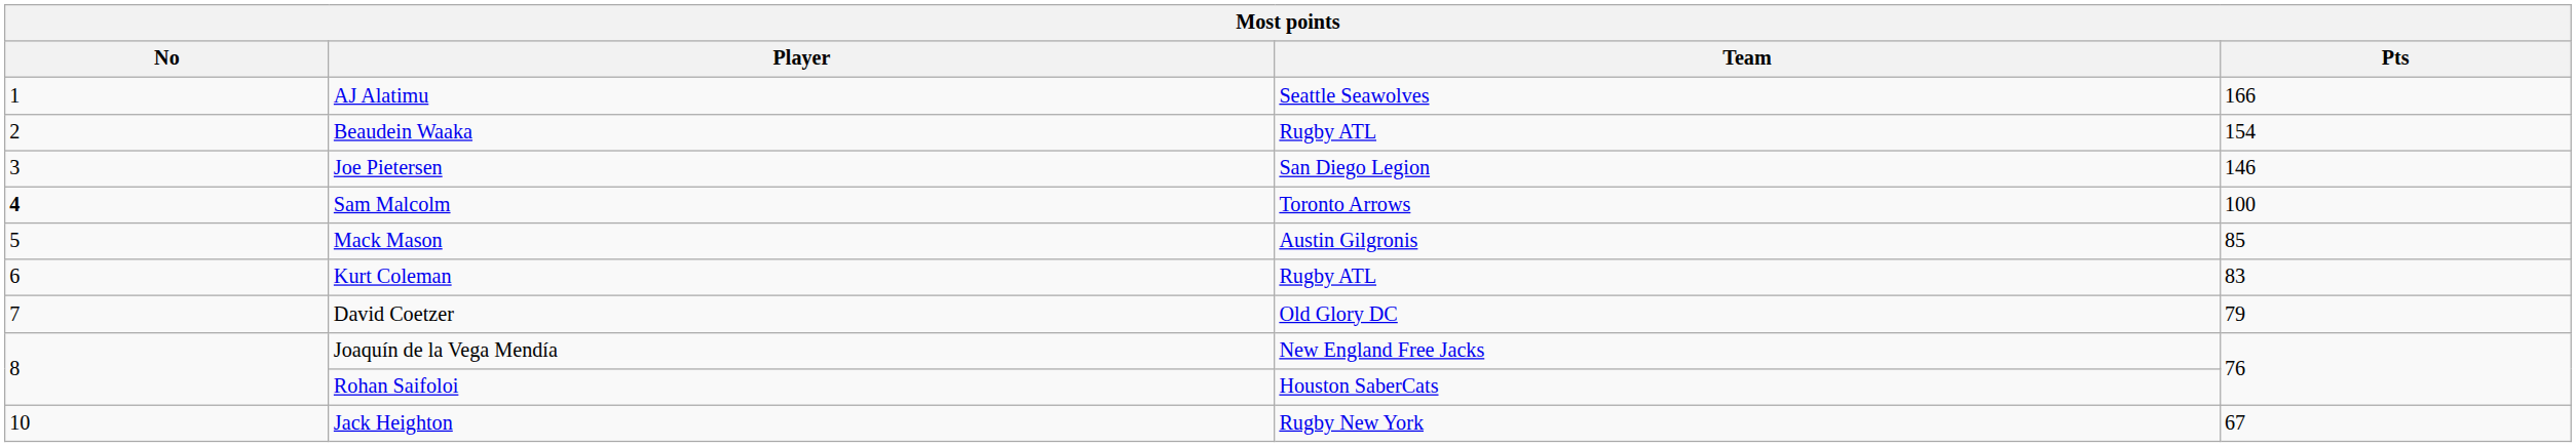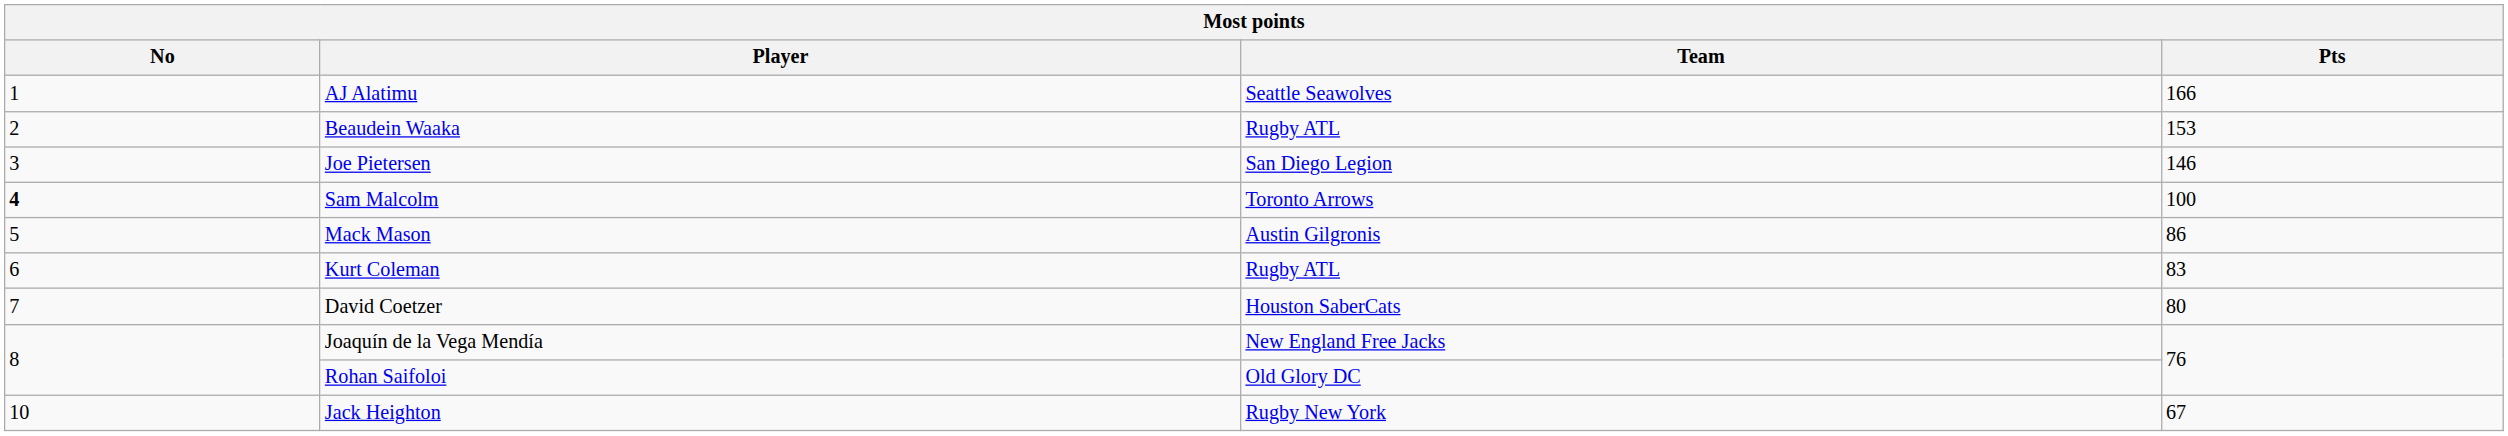 <table class="wikitable collapsible sortable" style="text-align:left; line-height:130%; width:100%;">
 <tr>
 <th colspan="100%">Most points</th>
 </tr>
 <tr>
 <th style="width:12%;">No</th>
 <th style="width:35%;">Player</th>
 <th style="width:35%;">Team</th>
 <th style="width:13%;">Pts<br></th>
 </tr>
 <tr>
 <td>1</td>
 <td> <a href='#'>AJ Alatimu</a></td>
 <td><a href='#'>Seattle Seawolves</a></td>
 <td>166</td>
 </tr>
 <tr>
 <td>2</td>
 <td> <a href='#'>Beaudein Waaka</a></td>
 <td><a href='#'>Rugby ATL</a></td>
-<td>154</td>
+<td>153</td>
 </tr>
 <tr>
 <td>3</td>
 <td> <a href='#'>Joe Pietersen</a></td>
 <td><a href='#'>San Diego Legion</a></td>
 <td>146</td>
 </tr>
 <tr>
 <td><strong>4</strong></td>
 <td> <a href='#'>Sam Malcolm</a></td>
 <td><a href='#'>Toronto Arrows</a></td>
 <td>100</td>
 </tr>
 <tr>
 <td>5</td>
 <td> <a href='#'>Mack Mason</a></td>
 <td><a href='#'>Austin Gilgronis</a></td>
-<td>85</td>
+<td>86</td>
 </tr>
 <tr>
 <td>6</td>
 <td> <a href='#'>Kurt Coleman</a></td>
 <td><a href='#'>Rugby ATL</a></td>
 <td>83</td>
 </tr>
 <tr>
 <td>7</td>
 <td> David Coetzer</td>
-<td><a href='#'>Old Glory DC</a></td>
-<td>79</td>
+<td><a href='#'>Houston SaberCats</a></td>
+<td>80</td>
 </tr>
 <tr>
 <td rowspan=2>8</td>
 <td> Joaquín de la Vega Mendía</td>
 <td><a href='#'>New England Free Jacks</a></td>
 <td rowspan=2>76</td>
 </tr>
 <tr>
 <td> <a href='#'>Rohan Saifoloi</a></td>
-<td><a href='#'>Houston SaberCats</a></td>
+<td><a href='#'>Old Glory DC</a></td>
 </tr>
 <tr>
 <td>10</td>
 <td> <a href='#'>Jack Heighton</a></td>
 <td><a href='#'>Rugby New York</a></td>
 <td>67</td>
 </tr>
 </table>
